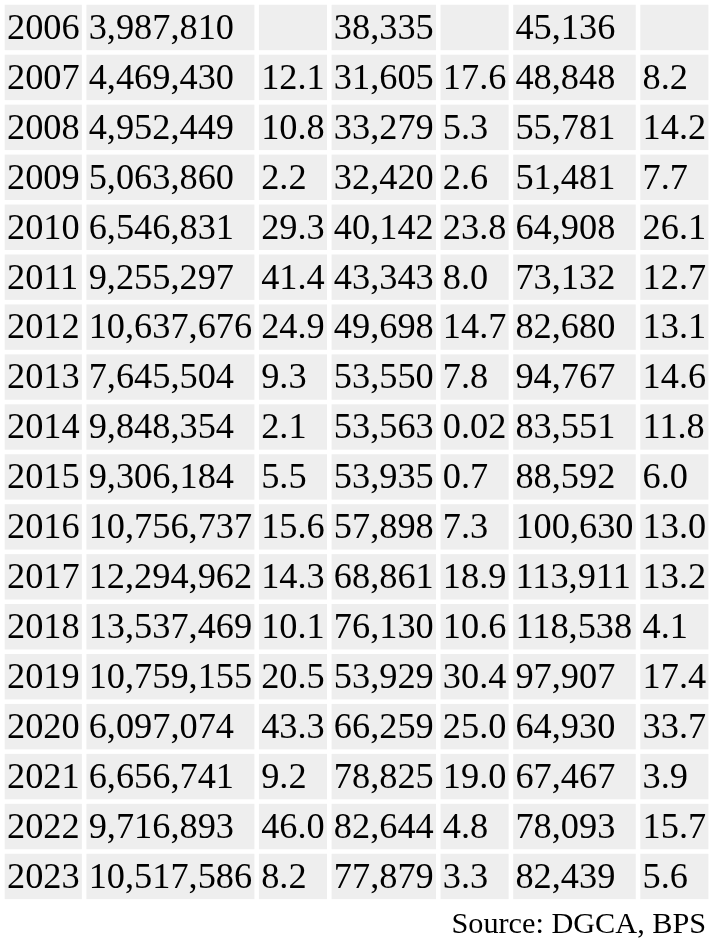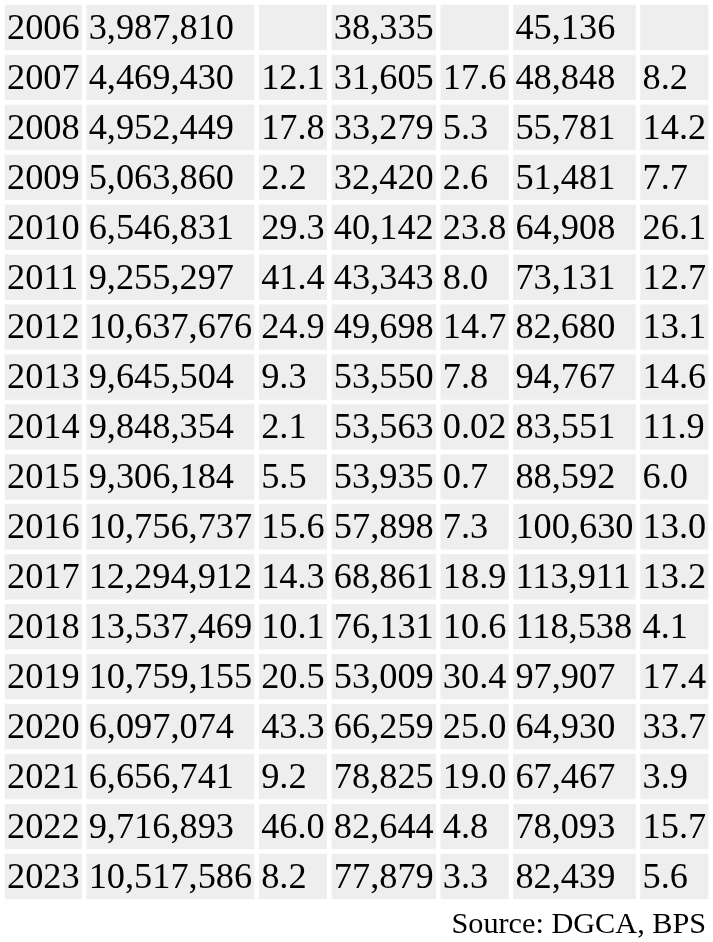 <table class="toccolours sortable" style="padding:0.5em;">
 <tr>
 <th></th>
 <th></th>
 <th></th>
 <th></th>
 <th></th>
 <th></th>
 <th></th>
 </tr>
 <tr style="background:#eee;">
 <td>2006</td>
 <td>3,987,810</td>
 <td></td>
 <td>38,335</td>
 <td></td>
 <td>45,136</td>
 <td></td>
 </tr>
 <tr style="background:#eee;">
 <td>2007</td>
 <td>4,469,430</td>
 <td> 12.1</td>
 <td>31,605</td>
 <td> 17.6</td>
 <td>48,848</td>
 <td> 8.2</td>
 </tr>
 <tr style="background:#eee;">
 <td>2008</td>
 <td>4,952,449</td>
-<td> 10.8</td>
+<td> 17.8</td>
 <td>33,279</td>
 <td> 5.3</td>
 <td>55,781</td>
 <td> 14.2</td>
 </tr>
 <tr style="background:#eee;">
 <td>2009</td>
 <td>5,063,860</td>
 <td> 2.2</td>
 <td>32,420</td>
 <td> 2.6</td>
 <td>51,481</td>
 <td> 7.7</td>
 </tr>
 <tr style="background:#eee;">
 <td>2010</td>
 <td>6,546,831</td>
 <td> 29.3</td>
 <td>40,142</td>
 <td> 23.8</td>
 <td>64,908</td>
 <td> 26.1</td>
 </tr>
 <tr style="background:#eee;">
 <td>2011</td>
 <td>9,255,297</td>
 <td> 41.4</td>
 <td>43,343</td>
 <td> 8.0</td>
-<td>73,132</td>
+<td>73,131</td>
 <td> 12.7</td>
 </tr>
 <tr style="background:#eee;">
 <td>2012</td>
 <td>10,637,676</td>
 <td> 24.9</td>
 <td>49,698</td>
 <td> 14.7</td>
 <td>82,680</td>
 <td> 13.1</td>
 </tr>
 <tr style="background:#eee;">
 <td>2013</td>
-<td>7,645,504</td>
+<td>9,645,504</td>
 <td> 9.3</td>
 <td>53,550</td>
 <td> 7.8</td>
 <td>94,767</td>
 <td> 14.6</td>
 </tr>
 <tr style="background:#eee;">
 <td>2014</td>
 <td>9,848,354</td>
 <td> 2.1</td>
 <td>53,563</td>
 <td> 0.02</td>
 <td>83,551</td>
-<td> 11.8</td>
+<td> 11.9</td>
 </tr>
 <tr style="background:#eee;">
 <td>2015</td>
 <td>9,306,184</td>
 <td> 5.5</td>
 <td>53,935</td>
 <td> 0.7</td>
 <td>88,592</td>
 <td> 6.0</td>
 </tr>
 <tr style="background:#eee;">
 <td>2016</td>
 <td>10,756,737</td>
 <td> 15.6</td>
 <td>57,898</td>
 <td> 7.3</td>
 <td>100,630</td>
 <td> 13.0</td>
 </tr>
 <tr style="background:#eee;">
 <td>2017</td>
-<td>12,294,962</td>
+<td>12,294,912</td>
 <td> 14.3</td>
 <td>68,861</td>
 <td> 18.9</td>
 <td>113,911</td>
 <td> 13.2</td>
 </tr>
 <tr style="background:#eee;">
 <td>2018</td>
 <td>13,537,469</td>
 <td> 10.1</td>
-<td>76,130</td>
+<td>76,131</td>
 <td> 10.6</td>
 <td>118,538</td>
 <td> 4.1</td>
 </tr>
 <tr style="background:#eee;">
 <td>2019</td>
 <td>10,759,155</td>
 <td> 20.5</td>
-<td>53,929</td>
+<td>53,009</td>
 <td> 30.4</td>
 <td>97,907</td>
 <td> 17.4</td>
 </tr>
 <tr style="background:#eee;">
 <td>2020</td>
 <td>6,097,074</td>
 <td> 43.3</td>
 <td>66,259</td>
 <td> 25.0</td>
 <td>64,930</td>
 <td> 33.7</td>
 </tr>
 <tr style="background:#eee;">
 <td>2021</td>
 <td>6,656,741</td>
 <td> 9.2</td>
 <td>78,825</td>
 <td> 19.0</td>
 <td>67,467</td>
 <td> 3.9</td>
 </tr>
 <tr style="background:#eee;">
 <td>2022</td>
 <td>9,716,893</td>
 <td> 46.0</td>
 <td>82,644</td>
 <td> 4.8</td>
 <td>78,093</td>
 <td> 15.7</td>
 </tr>
 <tr style="background:#eee;">
 <td>2023</td>
 <td>10,517,586</td>
 <td> 8.2</td>
 <td>77,879</td>
 <td> 3.3</td>
 <td>82,439</td>
 <td> 5.6</td>
 </tr>
 <tr>
 <td colspan="7" style="text-align:right;"><sup>Source: DGCA, BPS</sup></td>
 </tr>
 </table>
